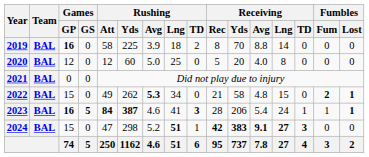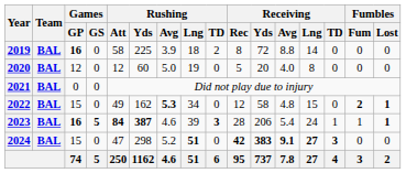 <table class="wikitable" style="text-align:center; width=%75">
 <tr>
 <th rowspan="2">Year</th>
 <th rowspan="2">Team</th>
 <th colspan="2">Games</th>
 <th colspan="5">Rushing</th>
 <th colspan="5">Receiving</th>
 <th colspan="2">Fumbles</th>
 </tr>
 <tr>
 <th>GP</th>
 <th>GS</th>
 <th>Att</th>
 <th>Yds</th>
 <th>Avg</th>
 <th>Lng</th>
 <th>TD</th>
 <th>Rec</th>
 <th>Yds</th>
 <th>Avg</th>
 <th>Lng</th>
 <th>TD</th>
 <th>Fum</th>
 <th>Lost</th>
 </tr>
 <tr>
 <th><a href='#'>2019</a></th>
 <th><a href='#'>BAL</a></th>
 <td><strong>16</strong></td>
 <td>0</td>
 <td>58</td>
 <td>225</td>
 <td>3.9</td>
 <td>18</td>
 <td>2</td>
 <td>8</td>
-<td>70</td>
+<td>72</td>
 <td>8.8</td>
 <td>14</td>
 <td>0</td>
 <td>0</td>
 <td>0</td>
 </tr>
 <tr>
 <th><a href='#'>2020</a></th>
 <th><a href='#'>BAL</a></th>
 <td>12</td>
 <td>0</td>
 <td>12</td>
 <td>60</td>
 <td>5.0</td>
-<td>25</td>
+<td>19</td>
 <td>0</td>
 <td>5</td>
 <td>20</td>
 <td>4.0</td>
 <td>8</td>
 <td>0</td>
 <td>0</td>
 <td>0</td>
 </tr>
 <tr>
 <th><a href='#'>2021</a></th>
 <th><a href='#'>BAL</a></th>
 <td>0</td>
 <td>0</td>
 <td colspan="12"><em>Did not play due to injury</em></td>
 </tr>
 <tr>
 <th><a href='#'>2022</a></th>
 <th><a href='#'>BAL</a></th>
 <td>15</td>
 <td>0</td>
 <td>49</td>
-<td>262</td>
+<td>162</td>
 <td><strong>5.3</strong></td>
 <td>34</td>
 <td>0</td>
-<td>21</td>
+<td>12</td>
 <td>58</td>
 <td>4.8</td>
 <td>15</td>
 <td>0</td>
 <td><strong>2</strong></td>
 <td><strong>1</strong></td>
 </tr>
 <tr>
 <th><a href='#'>2023</a></th>
 <th><a href='#'>BAL</a></th>
 <td><strong>16</strong></td>
 <td><strong>5</strong></td>
 <td><strong>84</strong></td>
 <td><strong>387</strong></td>
 <td>4.6</td>
-<td>41</td>
+<td>39</td>
 <td><strong>3</strong></td>
 <td>28</td>
 <td>206</td>
 <td>5.4</td>
 <td>24</td>
 <td>1</td>
 <td>1</td>
 <td><strong>1</strong></td>
 </tr>
 <tr>
 <th><a href='#'>2024</a></th>
 <th><a href='#'>BAL</a></th>
 <td>15</td>
 <td>0</td>
 <td>47</td>
 <td>298</td>
 <td>5.2</td>
 <td><strong>51</strong></td>
-<td>1</td>
+<td>0</td>
 <td><strong>42</strong></td>
 <td><strong>383</strong></td>
 <td><strong>9.1</strong></td>
 <td><strong>27</strong></td>
 <td><strong>3</strong></td>
 <td>0</td>
 <td>0</td>
 </tr>
 <tr>
 <th colspan="2"></th>
 <th>74</th>
 <th>5</th>
 <th>250</th>
 <th>1162</th>
 <th>4.6</th>
 <th>51</th>
 <th>6</th>
 <th>95</th>
 <th>737</th>
 <th>7.8</th>
 <th>27</th>
 <th>4</th>
 <th>3</th>
 <th>2</th>
 </tr>
 </table>
